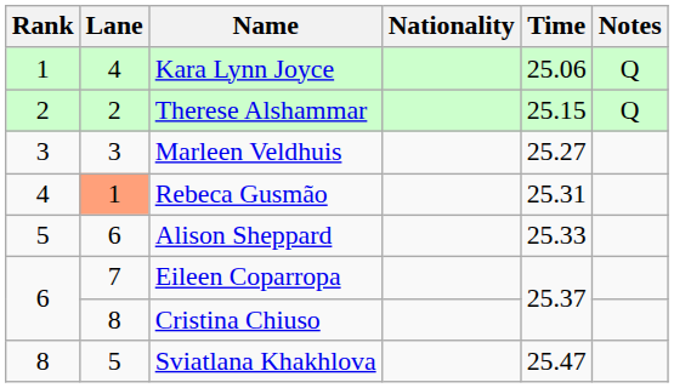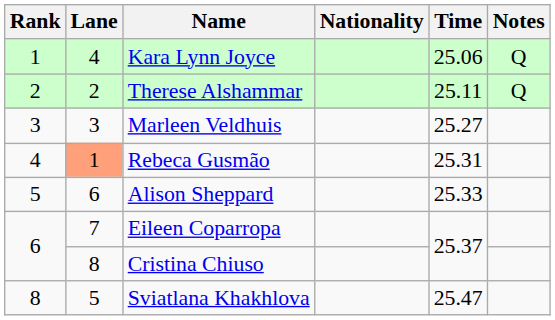 <table class="wikitable sortable" style="text-align:center">
 <tr>
 <th>Rank</th>
 <th>Lane</th>
 <th>Name</th>
 <th>Nationality</th>
 <th>Time</th>
 <th>Notes</th>
 </tr>
 <tr bgcolor=#ccffcc>
 <td>1</td>
 <td>4</td>
 <td align=left><a href='#'>Kara Lynn Joyce</a></td>
 <td align=left></td>
 <td>25.06</td>
 <td>Q</td>
 </tr>
 <tr bgcolor=#ccffcc>
 <td>2</td>
 <td>2</td>
 <td align=left><a href='#'>Therese Alshammar</a></td>
 <td align=left></td>
-<td>25.15</td>
+<td>25.11</td>
 <td>Q</td>
 </tr>
 <tr>
 <td>3</td>
 <td>3</td>
 <td align=left><a href='#'>Marleen Veldhuis</a></td>
 <td align=left></td>
 <td>25.27</td>
 <td></td>
 </tr>
 <tr>
 <td>4</td>
 <td style="background: lightsalmon;">1</td>
 <td align=left><a href='#'>Rebeca Gusmão</a></td>
 <td align=left></td>
 <td>25.31</td>
 <td></td>
 </tr>
 <tr>
 <td>5</td>
 <td>6</td>
 <td align=left><a href='#'>Alison Sheppard</a></td>
 <td align=left></td>
 <td>25.33</td>
 <td></td>
 </tr>
 <tr>
 <td rowspan=2>6</td>
 <td>7</td>
 <td align=left><a href='#'>Eileen Coparropa</a></td>
 <td align=left></td>
 <td rowspan=2>25.37</td>
 <td></td>
 </tr>
 <tr>
 <td>8</td>
 <td align=left><a href='#'>Cristina Chiuso</a></td>
 <td align=left></td>
 <td></td>
 </tr>
 <tr>
 <td>8</td>
 <td>5</td>
 <td align=left><a href='#'>Sviatlana Khakhlova</a></td>
 <td align=left></td>
 <td>25.47</td>
 <td></td>
 </tr>
 </table>
